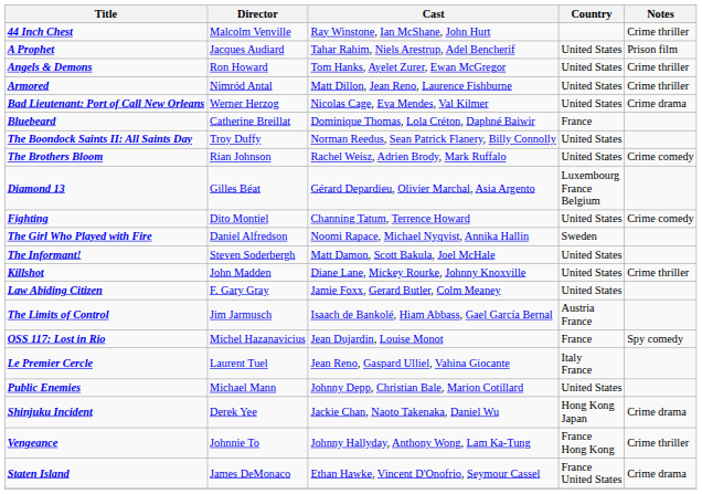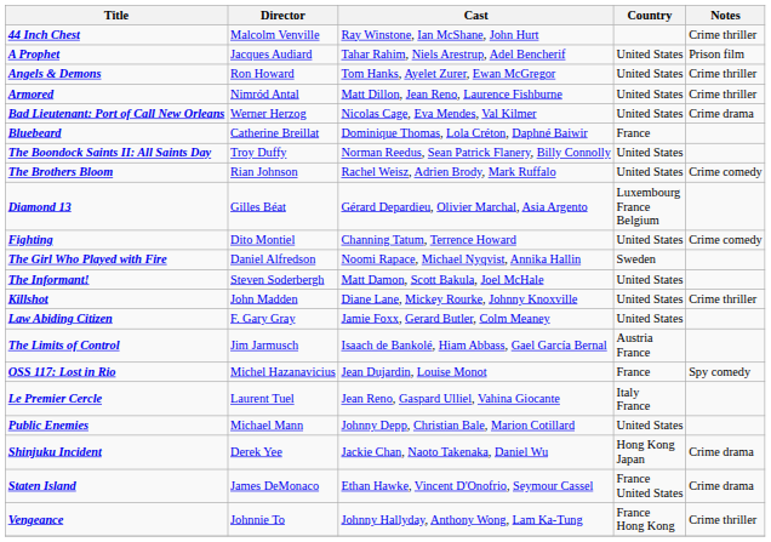 <table class="wikitable">
 <tr>
 <th>Title</th>
 <th>Director</th>
 <th>Cast</th>
 <th>Country</th>
 <th>Notes</th>
 </tr>
 <tr>
 <td><strong><em><a href='#'>44 Inch Chest</a></em></strong></td>
 <td><a href='#'>Malcolm Venville</a></td>
 <td><a href='#'>Ray Winstone</a>, <a href='#'>Ian McShane</a>, <a href='#'>John Hurt</a></td>
 <td></td>
 <td>Crime thriller</td>
 </tr>
 <tr>
 <td><strong><em><a href='#'>A Prophet</a></em></strong></td>
 <td><a href='#'>Jacques Audiard</a></td>
 <td><a href='#'>Tahar Rahim</a>, <a href='#'>Niels Arestrup</a>, <a href='#'>Adel Bencherif</a></td>
 <td>United States</td>
 <td>Prison film</td>
 </tr>
 <tr>
 <td><strong><em><a href='#'>Angels & Demons</a></em></strong></td>
 <td><a href='#'>Ron Howard</a></td>
 <td><a href='#'>Tom Hanks</a>, <a href='#'>Ayelet Zurer</a>, <a href='#'>Ewan McGregor</a></td>
 <td>United States</td>
 <td>Crime thriller</td>
 </tr>
 <tr>
 <td><strong><em><a href='#'>Armored</a></em></strong></td>
 <td><a href='#'>Nimród Antal</a></td>
 <td><a href='#'>Matt Dillon</a>, <a href='#'>Jean Reno</a>, <a href='#'>Laurence Fishburne</a></td>
 <td>United States</td>
 <td>Crime thriller</td>
 </tr>
 <tr>
 <td><strong><em><a href='#'>Bad Lieutenant: Port of Call New Orleans</a></em></strong></td>
 <td><a href='#'>Werner Herzog</a></td>
 <td><a href='#'>Nicolas Cage</a>, <a href='#'>Eva Mendes</a>, <a href='#'>Val Kilmer</a></td>
 <td>United States</td>
 <td>Crime drama</td>
 </tr>
 <tr>
 <td><strong><em><a href='#'>Bluebeard</a></em></strong></td>
 <td><a href='#'>Catherine Breillat</a></td>
 <td><a href='#'>Dominique Thomas</a>, <a href='#'>Lola Créton</a>, <a href='#'>Daphné Baiwir</a></td>
 <td>France</td>
 <td></td>
 </tr>
 <tr>
 <td><strong><em><a href='#'>The Boondock Saints II: All Saints Day</a></em></strong></td>
 <td><a href='#'>Troy Duffy</a></td>
 <td><a href='#'>Norman Reedus</a>, <a href='#'>Sean Patrick Flanery</a>, <a href='#'>Billy Connolly</a></td>
 <td>United States</td>
 <td></td>
 </tr>
 <tr>
 <td><strong><em><a href='#'>The Brothers Bloom</a></em></strong></td>
 <td><a href='#'>Rian Johnson</a></td>
 <td><a href='#'>Rachel Weisz</a>, <a href='#'>Adrien Brody</a>, <a href='#'>Mark Ruffalo</a></td>
 <td>United States</td>
 <td>Crime comedy</td>
 </tr>
 <tr>
 <td><strong><em><a href='#'>Diamond 13</a></em></strong></td>
 <td><a href='#'>Gilles Béat</a></td>
 <td><a href='#'>Gérard Depardieu</a>, <a href='#'>Olivier Marchal</a>, <a href='#'>Asia Argento</a></td>
 <td>Luxembourg<br>France<br>Belgium</td>
 <td></td>
 </tr>
 <tr>
 <td><strong><em><a href='#'>Fighting</a></em></strong></td>
 <td><a href='#'>Dito Montiel</a></td>
 <td><a href='#'>Channing Tatum</a>, <a href='#'>Terrence Howard</a></td>
 <td>United States</td>
 <td>Crime comedy</td>
 </tr>
 <tr>
 <td><strong><em><a href='#'>The Girl Who Played with Fire</a></em></strong></td>
 <td><a href='#'>Daniel Alfredson</a></td>
 <td><a href='#'>Noomi Rapace</a>, <a href='#'>Michael Nyqvist</a>, <a href='#'>Annika Hallin</a></td>
 <td>Sweden</td>
 <td></td>
 </tr>
 <tr>
 <td><strong><em><a href='#'>The Informant!</a></em></strong></td>
 <td><a href='#'>Steven Soderbergh</a></td>
 <td><a href='#'>Matt Damon</a>, <a href='#'>Scott Bakula</a>, <a href='#'>Joel McHale</a></td>
 <td>United States</td>
 <td></td>
 </tr>
 <tr>
 <td><strong><em><a href='#'>Killshot</a></em></strong></td>
 <td><a href='#'>John Madden</a></td>
 <td><a href='#'>Diane Lane</a>, <a href='#'>Mickey Rourke</a>, <a href='#'>Johnny Knoxville</a></td>
 <td>United States</td>
 <td>Crime thriller</td>
 </tr>
 <tr>
 <td><strong><em><a href='#'>Law Abiding Citizen</a></em></strong></td>
 <td><a href='#'>F. Gary Gray</a></td>
 <td><a href='#'>Jamie Foxx</a>, <a href='#'>Gerard Butler</a>, <a href='#'>Colm Meaney</a></td>
 <td>United States</td>
 <td></td>
 </tr>
 <tr>
 <td><strong><em><a href='#'>The Limits of Control</a></em></strong></td>
 <td><a href='#'>Jim Jarmusch</a></td>
 <td><a href='#'>Isaach de Bankolé</a>, <a href='#'>Hiam Abbass</a>, <a href='#'>Gael García Bernal</a></td>
 <td>Austria<br>France</td>
 <td></td>
 </tr>
 <tr>
 <td><strong><em><a href='#'>OSS 117: Lost in Rio</a></em></strong></td>
 <td><a href='#'>Michel Hazanavicius</a></td>
 <td><a href='#'>Jean Dujardin</a>, <a href='#'>Louise Monot</a></td>
 <td>France</td>
 <td>Spy comedy</td>
 </tr>
 <tr>
 <td><strong><em><a href='#'>Le Premier Cercle</a></em></strong></td>
 <td><a href='#'>Laurent Tuel</a></td>
 <td><a href='#'>Jean Reno</a>, <a href='#'>Gaspard Ulliel</a>, <a href='#'>Vahina Giocante</a></td>
 <td>Italy<br>France</td>
 <td></td>
 </tr>
 <tr>
 <td><strong><em><a href='#'>Public Enemies</a></em></strong></td>
 <td><a href='#'>Michael Mann</a></td>
 <td><a href='#'>Johnny Depp</a>, <a href='#'>Christian Bale</a>, <a href='#'>Marion Cotillard</a></td>
 <td>United States</td>
 <td></td>
 </tr>
 <tr>
 <td><strong><em><a href='#'>Shinjuku Incident</a></em></strong></td>
 <td><a href='#'>Derek Yee</a></td>
 <td><a href='#'>Jackie Chan</a>, <a href='#'>Naoto Takenaka</a>, <a href='#'>Daniel Wu</a></td>
 <td>Hong Kong<br>Japan</td>
 <td>Crime drama</td>
 </tr>
 <tr>
+<td><strong><em><a href='#'>Staten Island</a></em></strong></td>
+<td><a href='#'>James DeMonaco</a></td>
+<td><a href='#'>Ethan Hawke</a>, <a href='#'>Vincent D'Onofrio</a>, <a href='#'>Seymour Cassel</a></td>
+<td>France<br>United States</td>
+<td>Crime drama</td>
+</tr>
+<tr>
 <td><strong><em><a href='#'>Vengeance</a></em></strong></td>
 <td><a href='#'>Johnnie To</a></td>
 <td><a href='#'>Johnny Hallyday</a>, <a href='#'>Anthony Wong</a>, <a href='#'>Lam Ka-Tung</a></td>
 <td>France<br>Hong Kong</td>
 <td>Crime thriller</td>
 </tr>
 <tr>
-<td><strong><em><a href='#'>Staten Island</a></em></strong></td>
-<td><a href='#'>James DeMonaco</a></td>
-<td><a href='#'>Ethan Hawke</a>, <a href='#'>Vincent D'Onofrio</a>, <a href='#'>Seymour Cassel</a></td>
-<td>France<br>United States</td>
-<td>Crime drama</td>
-</tr>
-<tr>
 </tr>
 </table>
